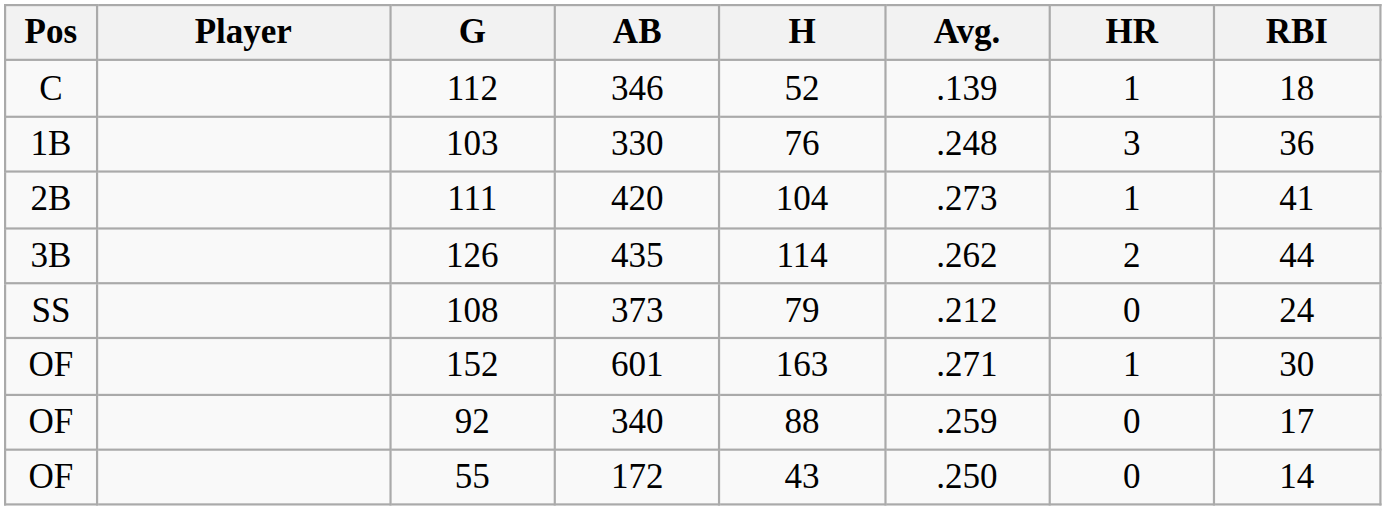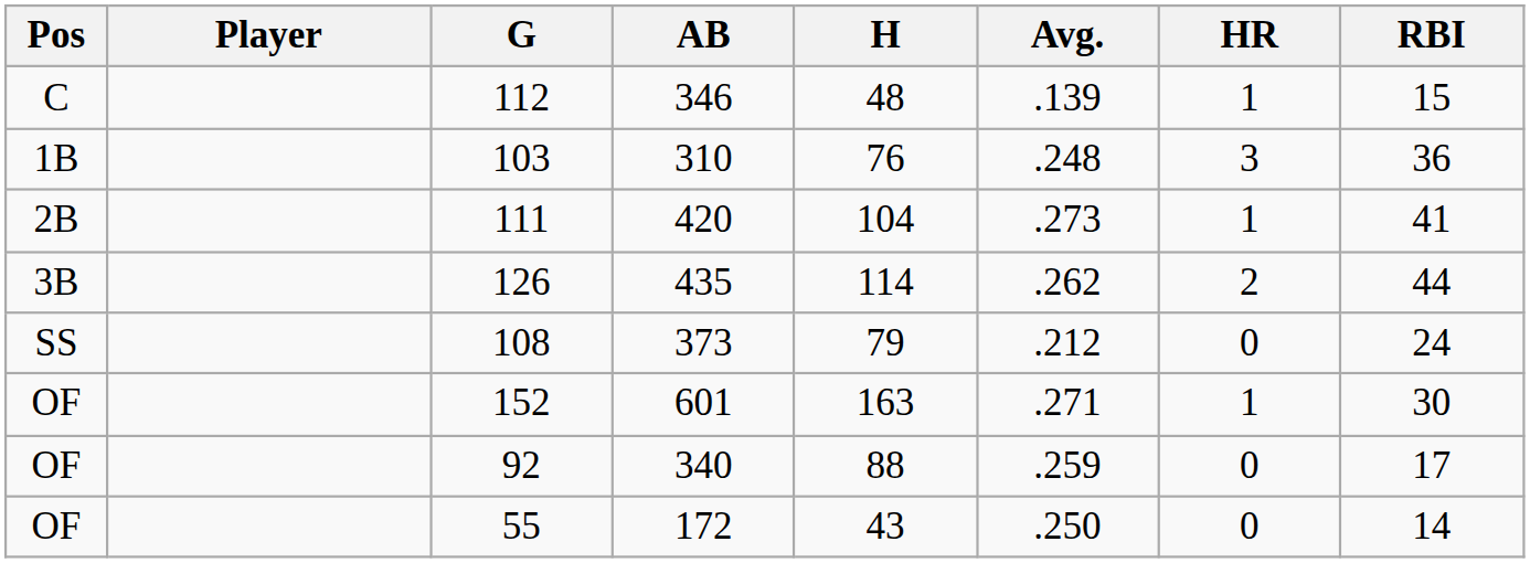 <table class="wikitable sortable">
 <tr>
 <th bgcolor="#DDDDFF" width="5%">Pos</th>
 <th bgcolor="#DDDDFF" width="16%">Player</th>
 <th bgcolor="#DDDDFF" width="9%">G</th>
 <th bgcolor="#DDDDFF" width="9%">AB</th>
 <th bgcolor="#DDDDFF" width="9%">H</th>
 <th bgcolor="#DDDDFF" width="9%">Avg.</th>
 <th bgcolor="#DDDDFF" width="9%">HR</th>
 <th bgcolor="#DDDDFF" width="9%">RBI</th>
 </tr>
 <tr align="center">
 <td>C</td>
 <td></td>
 <td>112</td>
 <td>346</td>
-<td>52</td>
+<td>48</td>
 <td>.139</td>
 <td>1</td>
-<td>18</td>
+<td>15</td>
 </tr>
 <tr align="center">
 <td>1B</td>
 <td></td>
 <td>103</td>
-<td>330</td>
+<td>310</td>
 <td>76</td>
 <td>.248</td>
 <td>3</td>
 <td>36</td>
 </tr>
 <tr align="center">
 <td>2B</td>
 <td></td>
 <td>111</td>
 <td>420</td>
 <td>104</td>
 <td>.273</td>
 <td>1</td>
 <td>41</td>
 </tr>
 <tr align="center">
 <td>3B</td>
 <td></td>
 <td>126</td>
 <td>435</td>
 <td>114</td>
 <td>.262</td>
 <td>2</td>
 <td>44</td>
 </tr>
 <tr align="center">
 <td>SS</td>
 <td></td>
 <td>108</td>
 <td>373</td>
 <td>79</td>
 <td>.212</td>
 <td>0</td>
 <td>24</td>
 </tr>
 <tr align="center">
 <td>OF</td>
 <td></td>
 <td>152</td>
 <td>601</td>
 <td>163</td>
 <td>.271</td>
 <td>1</td>
 <td>30</td>
 </tr>
 <tr align="center">
 <td>OF</td>
 <td></td>
 <td>92</td>
 <td>340</td>
 <td>88</td>
 <td>.259</td>
 <td>0</td>
 <td>17</td>
 </tr>
 <tr align="center">
 <td>OF</td>
 <td></td>
 <td>55</td>
 <td>172</td>
 <td>43</td>
 <td>.250</td>
 <td>0</td>
 <td>14</td>
 </tr>
 </table>
